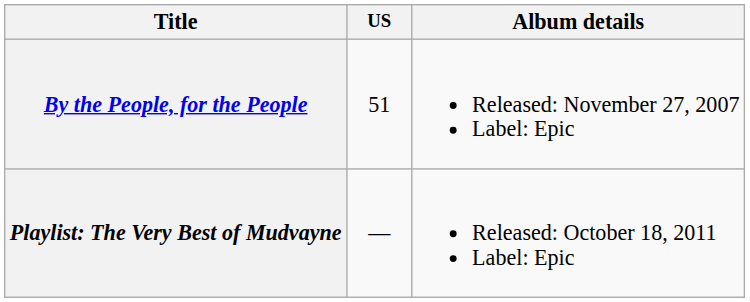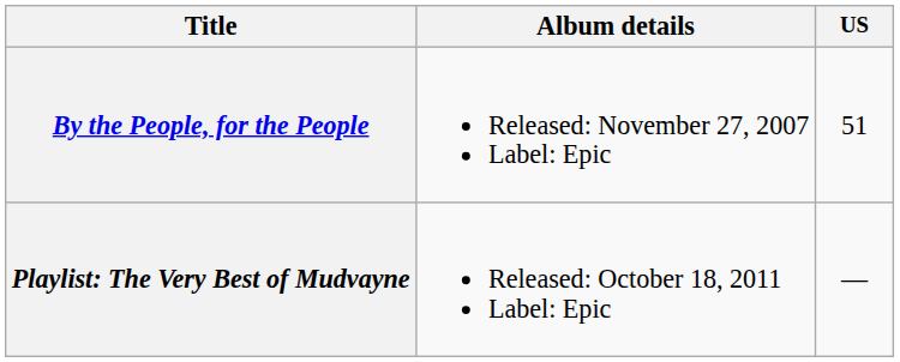 <table class="wikitable plainrowheaders">
 <tr>
 <th>Title</th>
+<th>Album details</th>
 <th style="width:3em;font-size:85%">US<br></th>
-<th>Album details</th>
 </tr>
 <tr>
 <th scope="row"><em><a href='#'>By the People, for the People</a></em></th>
+<td><br><ul><li>Released: November 27, 2007</li><li>Label: Epic</li></ul></td>
 <td align="center">51</td>
-<td><br><ul><li>Released: November 27, 2007</li><li>Label: Epic</li></ul></td>
 </tr>
 <tr>
 <th scope="row"><em>Playlist: The Very Best of Mudvayne</em></th>
+<td><br><ul><li>Released: October 18, 2011</li><li>Label: Epic</li></ul></td>
 <td align="center">—</td>
-<td><br><ul><li>Released: October 18, 2011</li><li>Label: Epic</li></ul></td>
 </tr>
 </table>
